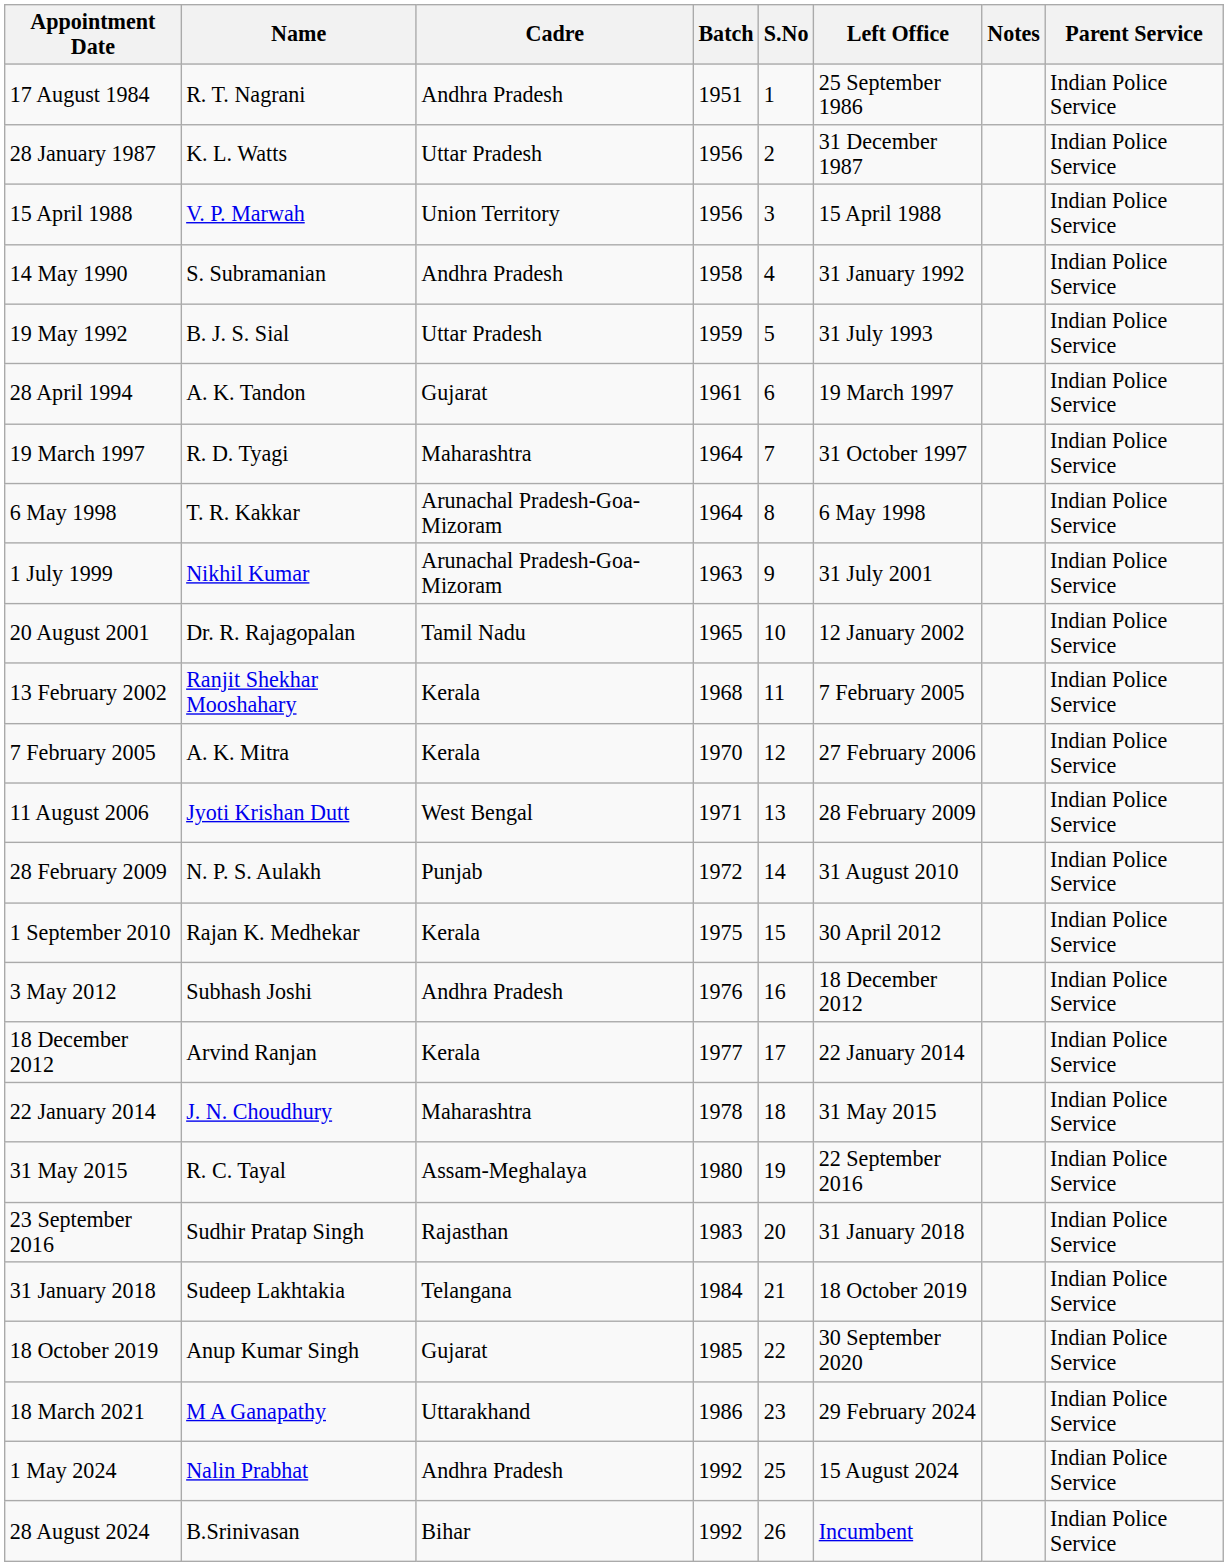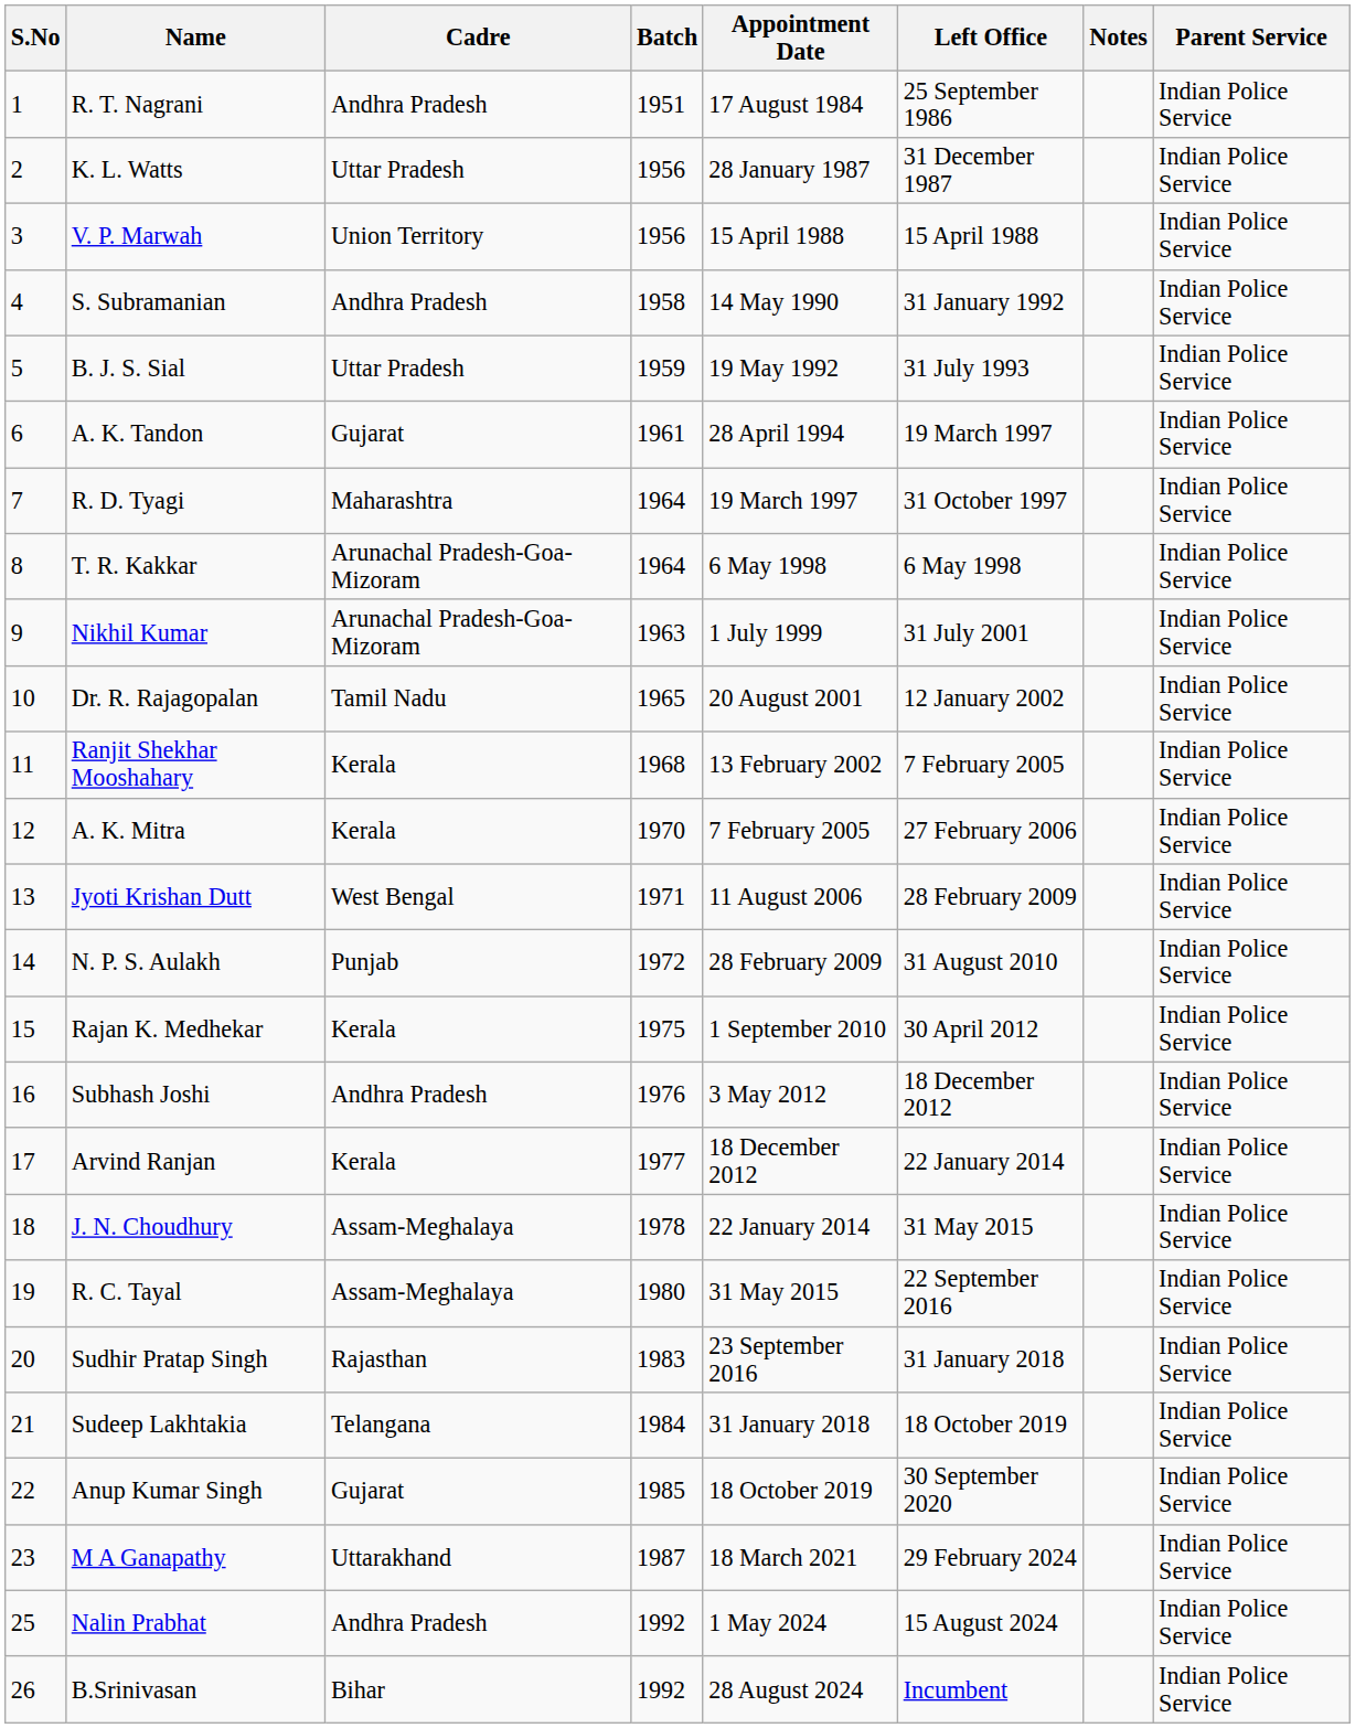 <table class="wikitable" width=100%>
 <tr>
-<th>Appointment Date</th>
+<th>S.No</th>
 <th>Name</th>
 <th>Cadre</th>
 <th>Batch</th>
-<th>S.No</th>
+<th>Appointment Date</th>
 <th>Left Office</th>
 <th>Notes</th>
 <th>Parent Service</th>
 </tr>
 <tr>
-<td>17 August 1984</td>
+<td>1</td>
 <td>R. T. Nagrani</td>
 <td>Andhra Pradesh</td>
 <td>1951</td>
-<td>1</td>
+<td>17 August 1984</td>
 <td>25 September  1986</td>
 <td></td>
 <td>Indian Police Service</td>
 </tr>
 <tr>
-<td>28 January  1987</td>
+<td>2</td>
 <td>K. L. Watts</td>
 <td>Uttar Pradesh</td>
 <td>1956</td>
-<td>2</td>
+<td>28 January  1987</td>
 <td>31 December  1987</td>
 <td></td>
 <td>Indian Police Service</td>
 </tr>
 <tr>
-<td>15 April 1988</td>
+<td>3</td>
 <td><a href='#'>V. P. Marwah</a></td>
 <td>Union Territory</td>
 <td>1956</td>
-<td>3</td>
+<td>15 April 1988</td>
 <td>15 April 1988</td>
 <td></td>
 <td>Indian Police Service</td>
 </tr>
 <tr>
-<td>14 May 1990</td>
+<td>4</td>
 <td>S. Subramanian</td>
 <td>Andhra Pradesh</td>
 <td>1958</td>
-<td>4</td>
+<td>14 May 1990</td>
 <td>31 January  1992</td>
 <td></td>
 <td>Indian Police Service</td>
 </tr>
 <tr>
-<td>19 May 1992</td>
+<td>5</td>
 <td>B. J. S. Sial</td>
 <td>Uttar Pradesh</td>
 <td>1959</td>
-<td>5</td>
+<td>19 May 1992</td>
 <td>31 July 1993</td>
 <td></td>
 <td>Indian Police Service</td>
 </tr>
 <tr>
-<td>28 April 1994</td>
+<td>6</td>
 <td>A. K. Tandon</td>
 <td>Gujarat</td>
 <td>1961</td>
-<td>6</td>
+<td>28 April 1994</td>
 <td>19 March 1997</td>
 <td></td>
 <td>Indian Police Service</td>
 </tr>
 <tr>
-<td>19 March 1997</td>
+<td>7</td>
 <td>R. D. Tyagi</td>
 <td>Maharashtra</td>
 <td>1964</td>
-<td>7</td>
+<td>19 March 1997</td>
 <td>31 October  1997</td>
 <td></td>
 <td>Indian Police Service</td>
 </tr>
 <tr>
-<td>6 May 1998</td>
+<td>8</td>
 <td>T. R. Kakkar</td>
 <td>Arunachal Pradesh-Goa-Mizoram</td>
 <td>1964</td>
-<td>8</td>
+<td>6 May 1998</td>
 <td>6 May 1998</td>
 <td></td>
 <td>Indian Police Service</td>
 </tr>
 <tr>
-<td>1 July 1999</td>
+<td>9</td>
 <td><a href='#'>Nikhil Kumar</a></td>
 <td>Arunachal Pradesh-Goa-Mizoram</td>
 <td>1963</td>
-<td>9</td>
+<td>1 July 1999</td>
 <td>31 July 2001</td>
 <td></td>
 <td>Indian Police Service</td>
 </tr>
 <tr>
-<td>20 August 2001</td>
+<td>10</td>
 <td>Dr. R. Rajagopalan</td>
 <td>Tamil Nadu</td>
 <td>1965</td>
-<td>10</td>
+<td>20 August 2001</td>
 <td>12 January  2002</td>
 <td></td>
 <td>Indian Police Service</td>
 </tr>
 <tr>
-<td>13 February   2002</td>
+<td>11</td>
 <td><a href='#'>Ranjit Shekhar Mooshahary</a></td>
 <td>Kerala</td>
 <td>1968</td>
-<td>11</td>
+<td>13 February   2002</td>
 <td>7 February   2005</td>
 <td></td>
 <td>Indian Police Service</td>
 </tr>
 <tr>
-<td>7 February 2005</td>
+<td>12</td>
 <td>A. K. Mitra</td>
 <td>Kerala</td>
 <td>1970</td>
-<td>12</td>
+<td>7 February 2005</td>
 <td>27 February 2006</td>
 <td></td>
 <td>Indian Police Service</td>
 </tr>
 <tr>
-<td>11 August 2006</td>
+<td>13</td>
 <td><a href='#'>Jyoti Krishan Dutt</a></td>
 <td>West Bengal</td>
 <td>1971</td>
-<td>13</td>
+<td>11 August 2006</td>
 <td>28 February   2009</td>
 <td></td>
 <td>Indian Police Service</td>
 </tr>
 <tr>
-<td>28 February   2009</td>
+<td>14</td>
 <td>N. P. S. Aulakh </td>
 <td>Punjab</td>
 <td>1972</td>
-<td>14</td>
+<td>28 February   2009</td>
 <td>31 August 2010</td>
 <td></td>
 <td>Indian Police Service</td>
 </tr>
 <tr>
-<td>1 September  2010</td>
+<td>15</td>
 <td>Rajan K. Medhekar</td>
 <td>Kerala</td>
 <td>1975</td>
-<td>15</td>
+<td>1 September  2010</td>
 <td>30 April 2012</td>
 <td></td>
 <td>Indian Police Service</td>
 </tr>
 <tr>
-<td>3 May 2012</td>
+<td>16</td>
 <td>Subhash Joshi </td>
 <td>Andhra Pradesh</td>
 <td>1976</td>
-<td>16</td>
+<td>3 May 2012</td>
 <td>18 December  2012</td>
 <td></td>
 <td>Indian Police Service</td>
 </tr>
 <tr>
-<td>18 December  2012</td>
+<td>17</td>
 <td>Arvind Ranjan </td>
 <td>Kerala</td>
 <td>1977</td>
-<td>17</td>
+<td>18 December  2012</td>
 <td>22 January  2014</td>
 <td></td>
 <td>Indian Police Service</td>
 </tr>
 <tr>
+<td>18</td>
+<td><a href='#'>J. N. Choudhury</a></td>
+<td>Assam-Meghalaya</td>
+<td>1978</td>
 <td>22 January  2014</td>
-<td><a href='#'>J. N. Choudhury</a></td>
-<td>Maharashtra</td>
-<td>1978</td>
-<td>18</td>
 <td>31 May 2015</td>
 <td></td>
 <td>Indian Police Service</td>
 </tr>
 <tr>
-<td>31 May 2015</td>
+<td>19</td>
 <td>R. C. Tayal </td>
 <td>Assam-Meghalaya</td>
 <td>1980</td>
-<td>19</td>
+<td>31 May 2015</td>
 <td>22 September 2016</td>
 <td></td>
 <td>Indian Police Service</td>
 </tr>
 <tr>
-<td>23 September 2016</td>
+<td>20</td>
 <td>Sudhir Pratap Singh </td>
 <td>Rajasthan</td>
 <td>1983</td>
-<td>20</td>
+<td>23 September 2016</td>
 <td>31 January 2018</td>
 <td></td>
 <td>Indian Police Service</td>
 </tr>
 <tr>
-<td>31 January 2018</td>
+<td>21</td>
 <td>Sudeep Lakhtakia </td>
 <td>Telangana</td>
 <td>1984</td>
-<td>21</td>
+<td>31 January 2018</td>
 <td>18 October 2019</td>
 <td></td>
 <td>Indian Police Service</td>
 </tr>
 <tr>
-<td>18 October 2019</td>
+<td>22</td>
 <td>Anup Kumar Singh</td>
 <td>Gujarat</td>
 <td>1985</td>
-<td>22</td>
+<td>18 October 2019</td>
 <td>30 September 2020</td>
 <td></td>
 <td>Indian Police Service</td>
 </tr>
 <tr>
-<td>18 March 2021</td>
+<td>23</td>
 <td><a href='#'>M A Ganapathy</a></td>
 <td>Uttarakhand</td>
-<td>1986</td>
-<td>23</td>
+<td>1987</td>
+<td>18 March 2021</td>
 <td>29 February 2024</td>
 <td></td>
 <td>Indian Police Service</td>
 </tr>
 <tr>
-<td>1 May 2024</td>
+<td>25</td>
 <td><a href='#'>Nalin Prabhat</a></td>
 <td>Andhra Pradesh</td>
 <td>1992</td>
-<td>25</td>
+<td>1 May 2024</td>
 <td>15 August 2024</td>
 <td></td>
 <td>Indian Police Service</td>
 </tr>
 <tr>
-<td>28 August 2024</td>
+<td>26</td>
 <td>B.Srinivasan</td>
 <td>Bihar</td>
 <td>1992</td>
-<td>26</td>
+<td>28 August 2024</td>
 <td><a href='#'>Incumbent</a></td>
 <td></td>
 <td>Indian Police Service</td>
 </tr>
 </table>
